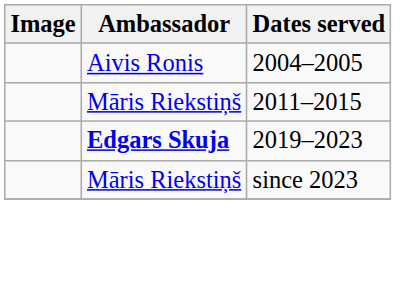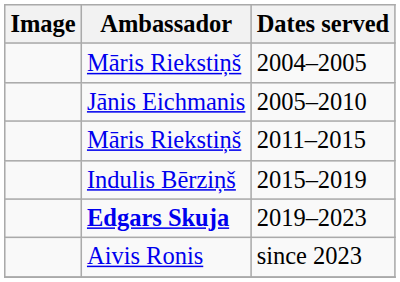 <table class="wikitable">
 <tr>
 <th>Image</th>
 <th>Ambassador</th>
 <th>Dates served</th>
 </tr>
 <tr>
 <td></td>
-<td><a href='#'>Aivis Ronis</a></td>
+<td><a href='#'>Māris Riekstiņš</a></td>
 <td>2004–2005</td>
+</tr>
+<tr>
+<td></td>
+<td><a href='#'>Jānis Eichmanis</a></td>
+<td>2005–2010</td>
 </tr>
 <tr>
 <td></td>
 <td><a href='#'>Māris Riekstiņš</a></td>
 <td>2011–2015</td>
 </tr>
 <tr>
 <td></td>
+<td><a href='#'>Indulis Bērziņš</a></td>
+<td>2015–2019</td>
+</tr>
+<tr>
+<td></td>
 <td><strong><a href='#'>Edgars Skuja</a></strong></td>
 <td>2019–2023</td>
 </tr>
 <tr>
 <td></td>
-<td><a href='#'>Māris Riekstiņš</a></td>
+<td><a href='#'>Aivis Ronis</a></td>
 <td>since 2023</td>
 </tr>
 <tr>
 </tr>
 </table>
